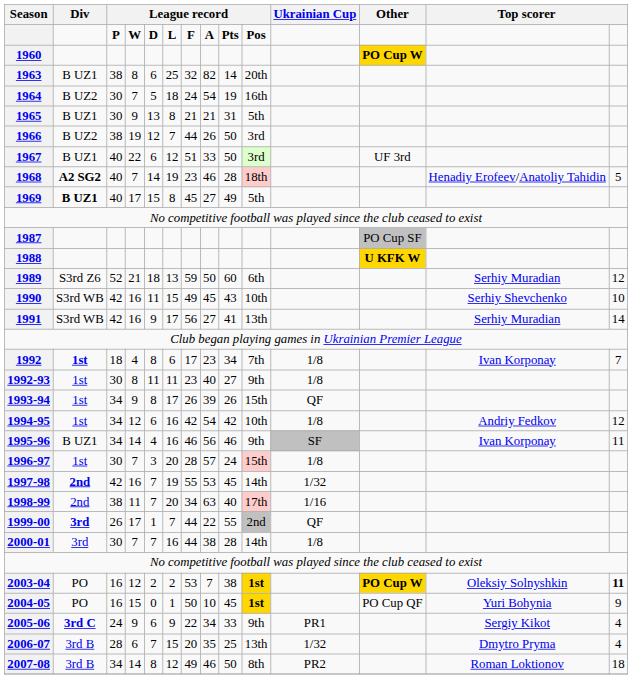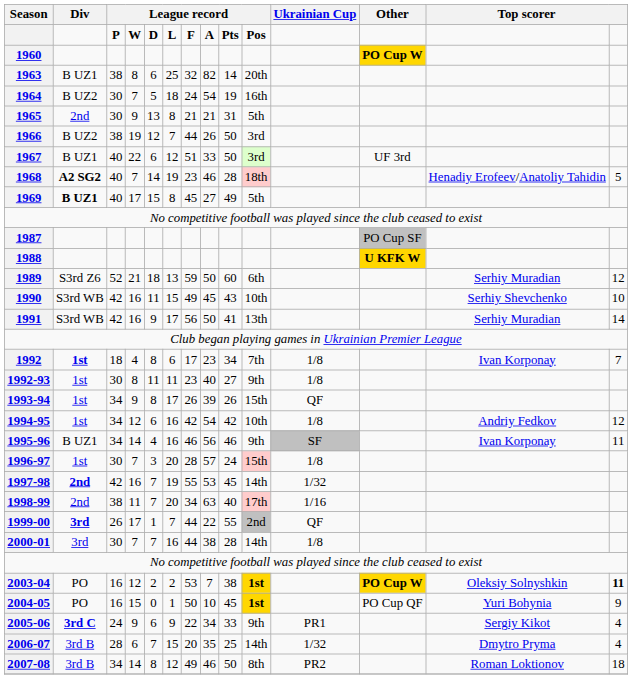 <table class="wikitable" style="text-align: center">
 <tr>
 <th>Season</th>
 <th>Div</th>
 <th colspan=8>League record</th>
 <th><a href='#'>Ukrainian Cup</a></th>
 <th>Other</th>
 <th colspan=2>Top scorer</th>
 </tr>
 <tr>
 <th></th>
 <td></td>
 <td><strong>P</strong></td>
 <td><strong>W</strong></td>
 <td><strong>D</strong></td>
 <td><strong>L</strong></td>
 <td><strong>F</strong></td>
 <td><strong>A</strong></td>
 <td><strong>Pts</strong></td>
 <td><strong>Pos</strong></td>
 <td></td>
 <td></td>
 <td></td>
 <td></td>
 </tr>
 <tr>
 <th><a href='#'>1960</a></th>
 <td></td>
 <td></td>
 <td></td>
 <td></td>
 <td></td>
 <td></td>
 <td></td>
 <td></td>
 <td></td>
 <td></td>
 <td bgcolor=gold><strong>PO Cup W</strong></td>
 <td></td>
 <td></td>
 </tr>
 <tr>
 <th><a href='#'>1963</a></th>
 <td>B UZ1</td>
 <td>38</td>
 <td>8</td>
 <td>6</td>
 <td>25</td>
 <td>32</td>
 <td>82</td>
 <td>14</td>
 <td>20th</td>
 <td></td>
 <td></td>
 <td></td>
 <td></td>
 </tr>
 <tr>
 <th><a href='#'>1964</a></th>
 <td>B UZ2</td>
 <td>30</td>
 <td>7</td>
 <td>5</td>
 <td>18</td>
 <td>24</td>
 <td>54</td>
 <td>19</td>
 <td>16th</td>
 <td></td>
 <td></td>
 <td></td>
 <td></td>
 </tr>
 <tr>
 <th><a href='#'>1965</a></th>
-<td>B UZ1</td>
+<td><a href='#'>2nd</a></td>
 <td>30</td>
 <td>9</td>
 <td>13</td>
 <td>8</td>
 <td>21</td>
 <td>21</td>
 <td>31</td>
 <td>5th</td>
 <td></td>
 <td></td>
 <td></td>
 <td></td>
 </tr>
 <tr>
 <th><a href='#'>1966</a></th>
 <td>B UZ2</td>
 <td>38</td>
 <td>19</td>
 <td>12</td>
 <td>7</td>
 <td>44</td>
 <td>26</td>
 <td>50</td>
 <td>3rd</td>
 <td></td>
 <td></td>
 <td></td>
 <td></td>
 </tr>
 <tr>
 <th><a href='#'>1967</a></th>
 <td>B UZ1</td>
 <td>40</td>
 <td>22</td>
 <td>6</td>
 <td>12</td>
 <td>51</td>
 <td>33</td>
 <td>50</td>
 <td bgcolor=#ddffcc>3rd</td>
 <td></td>
 <td>UF 3rd</td>
 <td></td>
 <td></td>
 </tr>
 <tr>
 <th><a href='#'>1968</a></th>
 <td><strong>A2 SG2</strong></td>
 <td>40</td>
 <td>7</td>
 <td>14</td>
 <td>19</td>
 <td>23</td>
 <td>46</td>
 <td>28</td>
 <td bgcolor=#ffcccc>18th</td>
 <td></td>
 <td></td>
 <td><a href='#'>Henadiy Erofeev</a>/<a href='#'>Anatoliy Tahidin</a></td>
 <td>5</td>
 </tr>
 <tr>
 <th><a href='#'>1969</a></th>
 <td><strong>B UZ1</strong></td>
 <td>40</td>
 <td>17</td>
 <td>15</td>
 <td>8</td>
 <td>45</td>
 <td>27</td>
 <td>49</td>
 <td>5th</td>
 <td></td>
 <td></td>
 <td></td>
 <td></td>
 </tr>
 <tr>
 <td colspan=17><em>No competitive football was played since the club ceased to exist</em></td>
 </tr>
 <tr>
 <th><a href='#'>1987</a></th>
 <td></td>
 <td></td>
 <td></td>
 <td></td>
 <td></td>
 <td></td>
 <td></td>
 <td></td>
 <td></td>
 <td></td>
 <td bgcolor=silver>PO Cup SF</td>
 <td></td>
 <td></td>
 </tr>
 <tr>
 <th><a href='#'>1988</a></th>
 <td></td>
 <td></td>
 <td></td>
 <td></td>
 <td></td>
 <td></td>
 <td></td>
 <td></td>
 <td></td>
 <td></td>
 <td bgcolor=gold><strong>U KFK W</strong></td>
 <td></td>
 <td></td>
 </tr>
 <tr>
 <th><a href='#'>1989</a></th>
 <td>S3rd Z6</td>
 <td>52</td>
 <td>21</td>
 <td>18</td>
 <td>13</td>
 <td>59</td>
 <td>50</td>
 <td>60</td>
 <td>6th</td>
 <td></td>
 <td></td>
 <td><a href='#'>Serhiy Muradian</a></td>
 <td>12</td>
 </tr>
 <tr>
 <th><a href='#'>1990</a></th>
 <td>S3rd WB</td>
 <td>42</td>
 <td>16</td>
 <td>11</td>
 <td>15</td>
 <td>49</td>
 <td>45</td>
 <td>43</td>
 <td>10th</td>
 <td></td>
 <td></td>
 <td><a href='#'>Serhiy Shevchenko</a></td>
 <td>10</td>
 </tr>
 <tr>
 <th><a href='#'>1991</a></th>
 <td>S3rd WB</td>
 <td>42</td>
 <td>16</td>
 <td>9</td>
 <td>17</td>
 <td>56</td>
-<td>27</td>
+<td>50</td>
 <td>41</td>
 <td>13th</td>
 <td></td>
 <td></td>
 <td><a href='#'>Serhiy Muradian</a></td>
 <td>14</td>
 </tr>
 <tr>
 <td colspan=17><em>Club began playing games in <a href='#'>Ukrainian Premier League</a></em></td>
 </tr>
 <tr>
 <th><a href='#'>1992</a></th>
 <td><strong><a href='#'>1st</a></strong></td>
 <td>18</td>
 <td>4</td>
 <td>8</td>
 <td>6</td>
 <td>17</td>
 <td>23</td>
 <td>34</td>
 <td>7th</td>
 <td>1/8</td>
 <td></td>
 <td><a href='#'>Ivan Korponay</a></td>
 <td>7</td>
 </tr>
 <tr>
 <th><a href='#'>1992-93</a></th>
 <td><a href='#'>1st</a></td>
 <td>30</td>
 <td>8</td>
 <td>11</td>
 <td>11</td>
 <td>23</td>
 <td>40</td>
 <td>27</td>
 <td>9th</td>
 <td>1/8</td>
 <td></td>
 <td></td>
 <td></td>
 </tr>
 <tr>
 <th><a href='#'>1993-94</a></th>
 <td><a href='#'>1st</a></td>
 <td>34</td>
 <td>9</td>
 <td>8</td>
 <td>17</td>
 <td>26</td>
 <td>39</td>
 <td>26</td>
 <td>15th</td>
 <td>QF</td>
 <td></td>
 <td></td>
 <td></td>
 </tr>
 <tr>
 <th><a href='#'>1994-95</a></th>
 <td><a href='#'>1st</a></td>
 <td>34</td>
 <td>12</td>
 <td>6</td>
 <td>16</td>
 <td>42</td>
 <td>54</td>
 <td>42</td>
 <td>10th</td>
 <td>1/8</td>
 <td></td>
 <td><a href='#'>Andriy Fedkov</a></td>
 <td>12</td>
 </tr>
 <tr>
 <th><a href='#'>1995-96</a></th>
 <td>B UZ1</td>
 <td>34</td>
 <td>14</td>
 <td>4</td>
 <td>16</td>
 <td>46</td>
 <td>56</td>
 <td>46</td>
 <td>9th</td>
 <td bgcolor=silver>SF</td>
 <td></td>
 <td><a href='#'>Ivan Korponay</a></td>
 <td>11</td>
 </tr>
 <tr>
 <th><a href='#'>1996-97</a></th>
 <td><a href='#'>1st</a></td>
 <td>30</td>
 <td>7</td>
 <td>3</td>
 <td>20</td>
 <td>28</td>
 <td>57</td>
 <td>24</td>
 <td bgcolor=#ffcccc>15th</td>
 <td>1/8</td>
 <td></td>
 <td></td>
 <td></td>
 </tr>
 <tr>
 <th><a href='#'>1997-98</a></th>
 <td><strong><a href='#'>2nd</a></strong></td>
 <td>42</td>
 <td>16</td>
 <td>7</td>
 <td>19</td>
 <td>55</td>
 <td>53</td>
 <td>45</td>
 <td>14th</td>
 <td>1/32</td>
 <td></td>
 <td></td>
 <td></td>
 </tr>
 <tr>
 <th><a href='#'>1998-99</a></th>
 <td><a href='#'>2nd</a></td>
 <td>38</td>
 <td>11</td>
 <td>7</td>
 <td>20</td>
 <td>34</td>
 <td>63</td>
 <td>40</td>
 <td bgcolor=#ffcccc>17th</td>
 <td>1/16</td>
 <td></td>
 <td></td>
 <td></td>
 </tr>
 <tr>
 <th><a href='#'>1999-00</a></th>
 <td><strong><a href='#'>3rd</a></strong></td>
 <td>26</td>
 <td>17</td>
 <td>1</td>
 <td>7</td>
 <td>44</td>
 <td>22</td>
 <td>55</td>
 <td bgcolor=silver>2nd</td>
 <td>QF</td>
 <td></td>
 <td></td>
 <td></td>
 </tr>
 <tr>
 <th><a href='#'>2000-01</a></th>
 <td><a href='#'>3rd</a></td>
 <td>30</td>
 <td>7</td>
 <td>7</td>
 <td>16</td>
 <td>44</td>
 <td>38</td>
 <td>28</td>
 <td>14th</td>
 <td>1/8</td>
 <td></td>
 <td></td>
 <td></td>
 </tr>
 <tr>
 <td colspan=17><em>No competitive football was played since the club ceased to exist</em></td>
 </tr>
 <tr>
 <th><a href='#'>2003-04</a></th>
 <td>PO</td>
 <td>16</td>
 <td>12</td>
 <td>2</td>
 <td>2</td>
 <td>53</td>
 <td>7</td>
 <td>38</td>
 <td bgcolor=gold><strong>1st</strong></td>
 <td></td>
 <td bgcolor=gold><strong>PO Cup W</strong></td>
 <td><a href='#'>Oleksiy Solnyshkin</a></td>
 <td><strong>11</strong></td>
 </tr>
 <tr>
 <th><a href='#'>2004-05</a></th>
 <td>PO</td>
 <td>16</td>
 <td>15</td>
 <td>0</td>
 <td>1</td>
 <td>50</td>
 <td>10</td>
 <td>45</td>
 <td bgcolor=gold><strong>1st</strong></td>
 <td></td>
 <td>PO Cup QF</td>
 <td><a href='#'>Yuri Bohynia</a></td>
 <td>9</td>
 </tr>
 <tr>
 <th><a href='#'>2005-06</a></th>
 <td><strong><a href='#'>3rd C</a></strong></td>
 <td>24</td>
 <td>9</td>
 <td>6</td>
 <td>9</td>
 <td>22</td>
 <td>34</td>
 <td>33</td>
 <td>9th</td>
 <td>PR1</td>
 <td></td>
 <td><a href='#'>Sergiy Kikot</a></td>
 <td>4</td>
 </tr>
 <tr>
 <th><a href='#'>2006-07</a></th>
 <td><a href='#'>3rd B</a></td>
 <td>28</td>
 <td>6</td>
 <td>7</td>
 <td>15</td>
 <td>20</td>
 <td>35</td>
 <td>25</td>
-<td>13th</td>
+<td>14th</td>
 <td>1/32</td>
 <td></td>
 <td><a href='#'>Dmytro Pryma</a></td>
 <td>4</td>
 </tr>
 <tr>
 <th><a href='#'>2007-08</a></th>
 <td><a href='#'>3rd B</a></td>
 <td>34</td>
 <td>14</td>
 <td>8</td>
 <td>12</td>
 <td>49</td>
 <td>46</td>
 <td>50</td>
 <td>8th</td>
 <td>PR2</td>
 <td></td>
 <td><a href='#'>Roman Loktionov</a></td>
 <td>18</td>
 </tr>
 <tr>
 </tr>
 </table>
